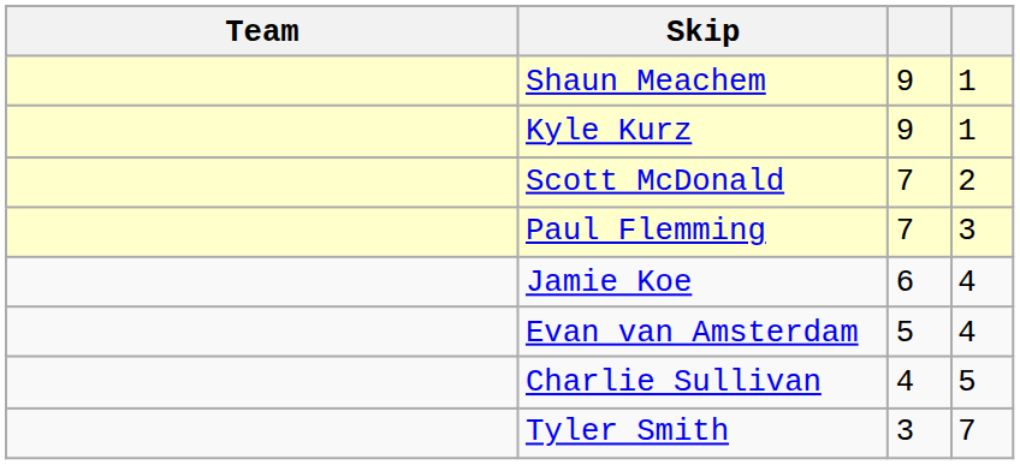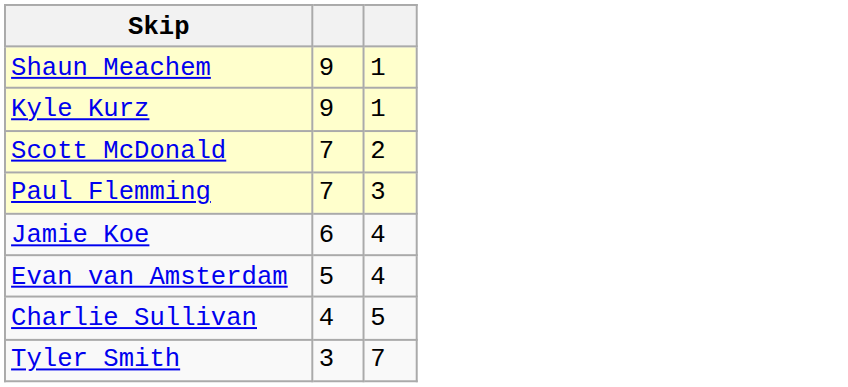 <table class="wikitable">
 <tr>
-<th width=210>Team</th>
 <th width=150>Skip</th>
 <th width=20></th>
 <th width=20></th>
 </tr>
 <tr bgcolor=#ffffcc>
-<td></td>
 <td><a href='#'>Shaun Meachem</a></td>
 <td>9</td>
 <td>1</td>
 </tr>
 <tr bgcolor=#ffffcc>
-<td></td>
 <td><a href='#'>Kyle Kurz</a></td>
 <td>9</td>
 <td>1</td>
 </tr>
 <tr bgcolor=#ffffcc>
-<td></td>
 <td><a href='#'>Scott McDonald</a></td>
 <td>7</td>
 <td>2</td>
 </tr>
 <tr bgcolor=#ffffcc>
-<td></td>
 <td><a href='#'>Paul Flemming</a></td>
 <td>7</td>
 <td>3</td>
 </tr>
 <tr>
-<td></td>
 <td><a href='#'>Jamie Koe</a></td>
 <td>6</td>
 <td>4</td>
 </tr>
 <tr>
-<td></td>
 <td><a href='#'>Evan van Amsterdam</a></td>
 <td>5</td>
 <td>4</td>
 </tr>
 <tr>
-<td></td>
 <td><a href='#'>Charlie Sullivan</a></td>
 <td>4</td>
 <td>5</td>
 </tr>
 <tr>
-<td></td>
 <td><a href='#'>Tyler Smith</a></td>
 <td>3</td>
 <td>7</td>
 </tr>
 </table>
